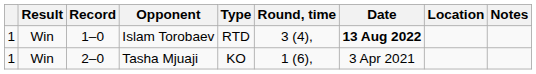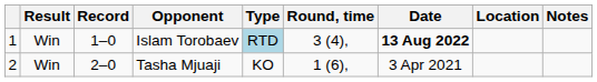 <table class="wikitable" style="text-align:center">
 <tr>
 <th></th>
 <th>Result</th>
 <th>Record</th>
 <th>Opponent</th>
 <th>Type</th>
 <th>Round, time</th>
 <th>Date</th>
 <th>Location</th>
 <th>Notes</th>
 </tr>
 <tr>
 <td>1</td>
 <td>Win</td>
 <td>1–0</td>
 <td style="text-align:left;">Islam Torobaev</td>
-<td>RTD</td>
+<td style="background: lightblue;">RTD</td>
 <td>3 (4), </td>
 <td><strong>13 Aug 2022</strong></td>
 <td style="text-align:left;"></td>
 <td></td>
 </tr>
 <tr>
-<td>1</td>
+<td>2</td>
 <td>Win</td>
 <td>2–0</td>
 <td style="text-align:left;">Tasha Mjuaji</td>
 <td>KO</td>
 <td>1 (6), </td>
 <td>3 Apr 2021</td>
 <td style="text-align:left;"></td>
 <td></td>
 </tr>
 </table>
